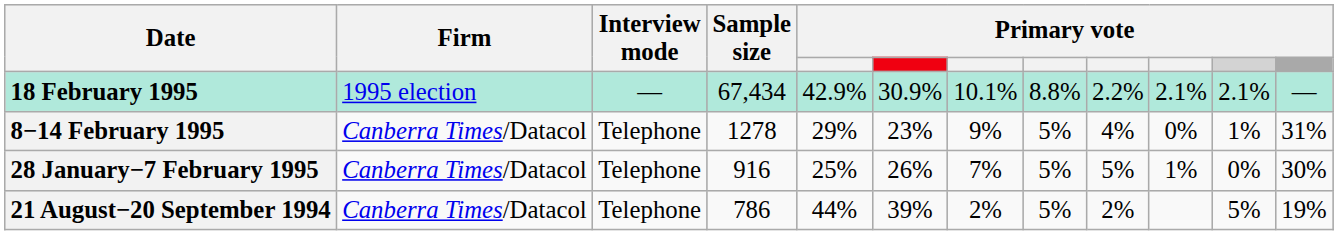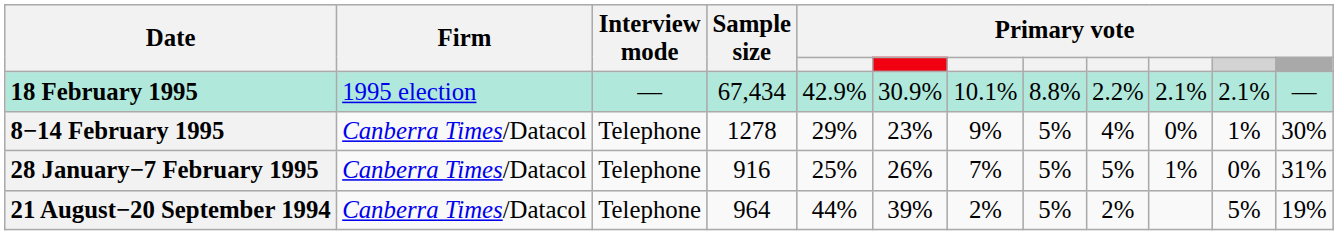 <table class="nowrap wikitable sortable tpl-blanktable" style=text-align:center;font-size:100%>
 <tr>
 <th rowspan=2>Date</th>
 <th rowspan=2>Firm</th>
 <th rowspan=2 class=unsortable>Interview<br>mode</th>
 <th rowspan=2 class=unsortable>Sample<br>size</th>
 <th colspan="9">Primary vote</th>
 </tr>
 <tr>
 <th class="unsortable" style=background:></th>
 <th class="unsortable" style="background:#F00011"></th>
 <th class="unsortable" style=background:></th>
 <th class="unsortable" style=background:></th>
 <th class="unsortable" style=background:></th>
 <th class=unsortable style=background:></th>
 <th class=unsortable style=background:lightgray></th>
 <th class=unsortable style=background:darkgrey></th>
 </tr>
 <tr style=background:#b0e9db>
 <td style=text-align:left><strong>18 February 1995</strong></td>
 <td style=text-align:left><a href='#'>1995 election</a></td>
 <td>—</td>
 <td>67,434</td>
 <td>42.9%</td>
 <td>30.9%</td>
 <td>10.1%</td>
 <td>8.8%</td>
 <td>2.2%</td>
 <td>2.1%</td>
 <td>2.1%</td>
 <td>—</td>
 </tr>
 <tr>
 <th style=text-align:left>8−14 February 1995</th>
 <td style=text-align:left><em><a href='#'>Canberra Times</a></em>/Datacol</td>
 <td>Telephone</td>
 <td>1278</td>
 <td>29%</td>
 <td>23%</td>
 <td>9%</td>
 <td>5%</td>
 <td>4%</td>
 <td>0%</td>
 <td>1%</td>
-<td>31%</td>
+<td>30%</td>
 </tr>
 <tr>
 <th style=text-align:left>28 January−7 February 1995</th>
 <td style=text-align:left><em><a href='#'>Canberra Times</a></em>/Datacol</td>
 <td>Telephone</td>
 <td>916</td>
 <td>25%</td>
 <td>26%</td>
 <td>7%</td>
 <td>5%</td>
 <td>5%</td>
 <td>1%</td>
 <td>0%</td>
-<td>30%</td>
+<td>31%</td>
 </tr>
 <tr>
 <th style=text-align:left>21 August−20 September 1994</th>
 <td style=text-align:left><em><a href='#'>Canberra Times</a></em>/Datacol</td>
 <td>Telephone</td>
-<td>786</td>
+<td>964</td>
 <td>44%</td>
 <td>39%</td>
 <td>2%</td>
 <td>5%</td>
 <td>2%</td>
 <td></td>
 <td>5%</td>
 <td>19%</td>
 </tr>
 </table>
